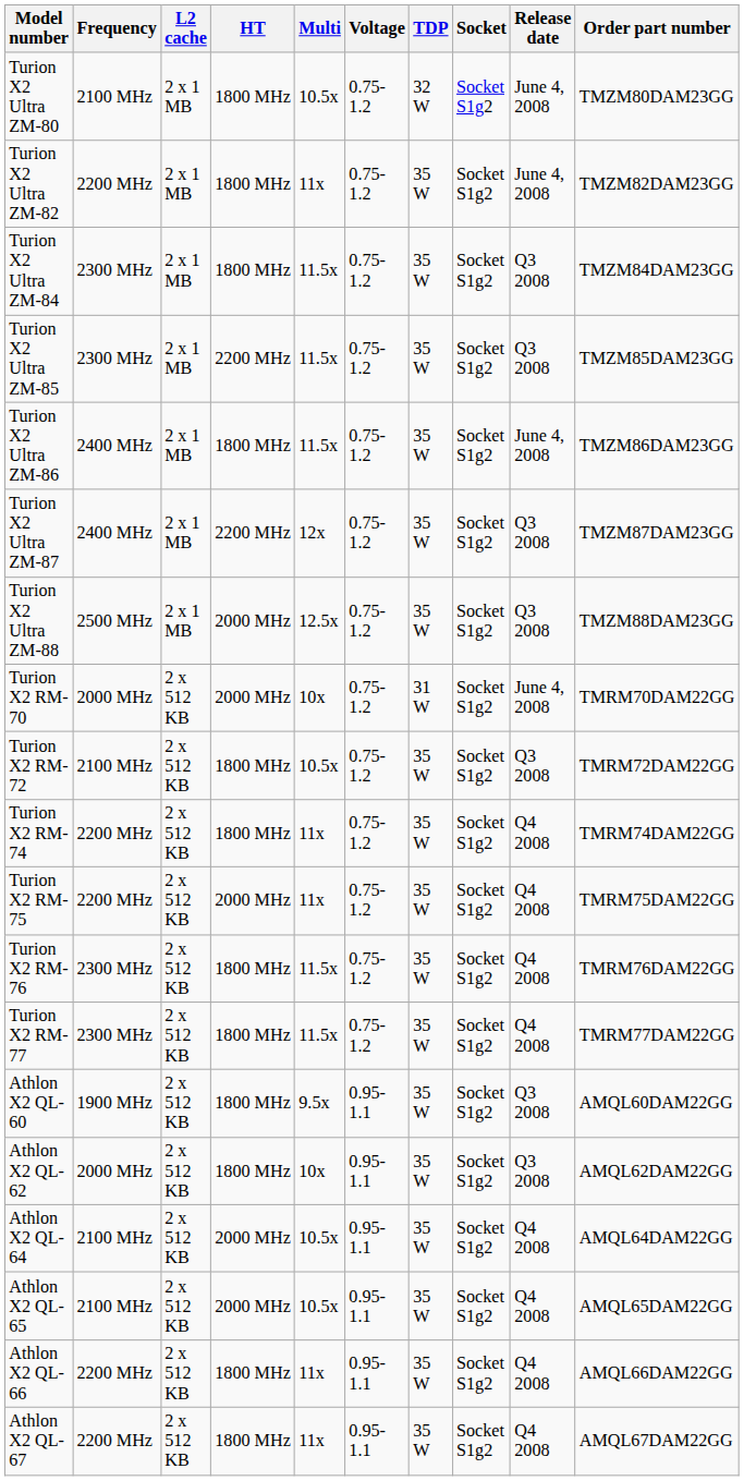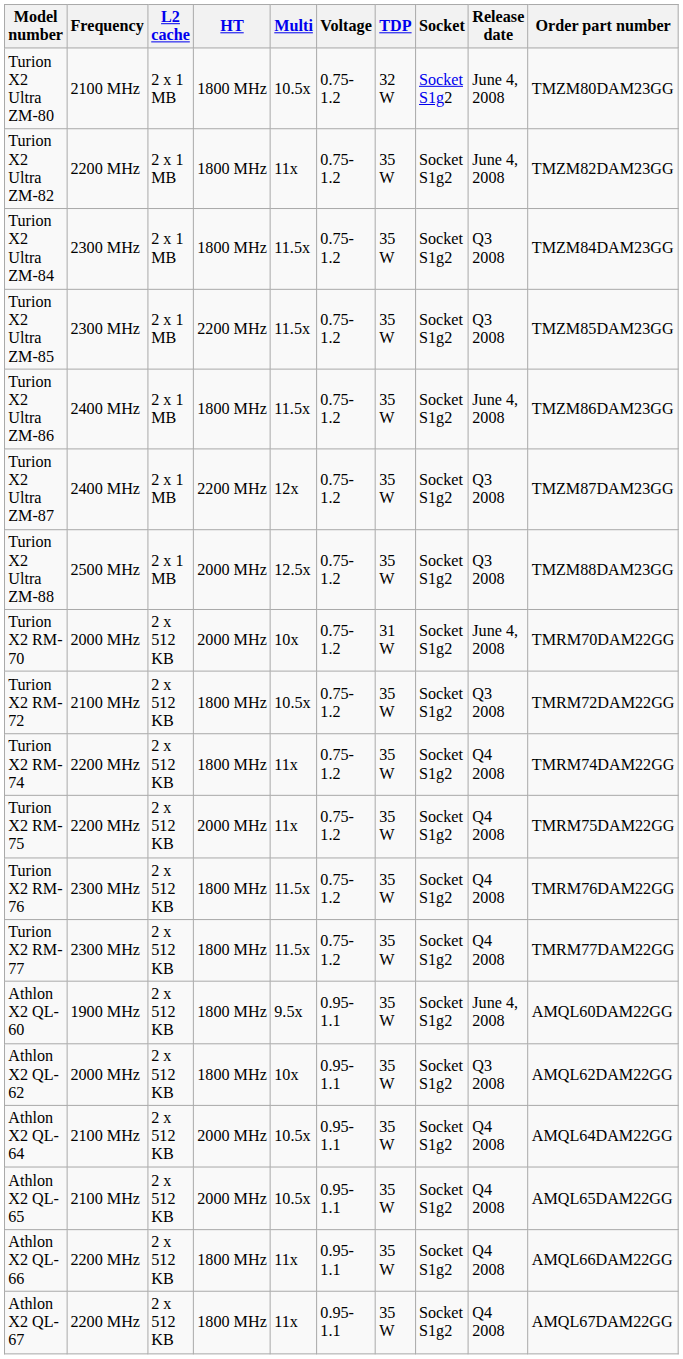 <table class="wikitable">
 <tr>
 <th>Model number</th>
 <th>Frequency</th>
 <th><a href='#'>L2 cache</a></th>
 <th><a href='#'>HT</a></th>
 <th><a href='#'>Multi</a></th>
 <th>Voltage</th>
 <th><a href='#'>TDP</a></th>
 <th>Socket</th>
 <th>Release date</th>
 <th>Order part number</th>
 </tr>
 <tr>
 <td>Turion X2 Ultra ZM-80</td>
 <td>2100 MHz</td>
 <td>2 x 1 MB</td>
 <td>1800 MHz</td>
 <td>10.5x</td>
 <td>0.75-1.2</td>
 <td>32 W</td>
 <td><a href='#'>Socket S1g</a>2</td>
 <td>June 4, 2008</td>
 <td>TMZM80DAM23GG</td>
 </tr>
 <tr>
 <td>Turion X2 Ultra ZM-82</td>
 <td>2200 MHz</td>
 <td>2 x 1 MB</td>
 <td>1800 MHz</td>
 <td>11x</td>
 <td>0.75-1.2</td>
 <td>35 W</td>
 <td>Socket S1g2</td>
 <td>June 4, 2008</td>
 <td>TMZM82DAM23GG</td>
 </tr>
 <tr>
 <td>Turion X2 Ultra ZM-84</td>
 <td>2300 MHz</td>
 <td>2 x 1 MB</td>
 <td>1800 MHz</td>
 <td>11.5x</td>
 <td>0.75-1.2</td>
 <td>35 W</td>
 <td>Socket S1g2</td>
 <td>Q3 2008</td>
 <td>TMZM84DAM23GG</td>
 </tr>
 <tr>
 <td>Turion X2 Ultra ZM-85</td>
 <td>2300 MHz</td>
 <td>2 x 1 MB</td>
 <td>2200 MHz</td>
 <td>11.5x</td>
 <td>0.75-1.2</td>
 <td>35 W</td>
 <td>Socket S1g2</td>
 <td>Q3 2008</td>
 <td>TMZM85DAM23GG</td>
 </tr>
 <tr>
 <td>Turion X2 Ultra ZM-86</td>
 <td>2400 MHz</td>
 <td>2 x 1 MB</td>
 <td>1800 MHz</td>
 <td>11.5x</td>
 <td>0.75-1.2</td>
 <td>35 W</td>
 <td>Socket S1g2</td>
 <td>June 4, 2008</td>
 <td>TMZM86DAM23GG</td>
 </tr>
 <tr>
 <td>Turion X2 Ultra ZM-87</td>
 <td>2400 MHz</td>
 <td>2 x 1 MB</td>
 <td>2200 MHz</td>
 <td>12x</td>
 <td>0.75-1.2</td>
 <td>35 W</td>
 <td>Socket S1g2</td>
 <td>Q3 2008</td>
 <td>TMZM87DAM23GG</td>
 </tr>
 <tr>
 <td>Turion X2 Ultra ZM-88</td>
 <td>2500 MHz</td>
 <td>2 x 1 MB</td>
 <td>2000 MHz</td>
 <td>12.5x</td>
 <td>0.75-1.2</td>
 <td>35 W</td>
 <td>Socket S1g2</td>
 <td>Q3 2008</td>
 <td>TMZM88DAM23GG</td>
 </tr>
 <tr>
 <td>Turion X2 RM-70</td>
 <td>2000 MHz</td>
 <td>2 x 512 KB</td>
 <td>2000 MHz</td>
 <td>10x</td>
 <td>0.75-1.2</td>
 <td>31 W</td>
 <td>Socket S1g2</td>
 <td>June 4, 2008</td>
 <td>TMRM70DAM22GG</td>
 </tr>
 <tr>
 <td>Turion X2 RM-72</td>
 <td>2100 MHz</td>
 <td>2 x 512 KB</td>
 <td>1800 MHz</td>
 <td>10.5x</td>
 <td>0.75-1.2</td>
 <td>35 W</td>
 <td>Socket S1g2</td>
 <td>Q3 2008</td>
 <td>TMRM72DAM22GG</td>
 </tr>
 <tr>
 <td>Turion X2 RM-74</td>
 <td>2200 MHz</td>
 <td>2 x 512 KB</td>
 <td>1800 MHz</td>
 <td>11x</td>
 <td>0.75-1.2</td>
 <td>35 W</td>
 <td>Socket S1g2</td>
 <td>Q4 2008</td>
 <td>TMRM74DAM22GG</td>
 </tr>
 <tr>
 <td>Turion X2 RM-75</td>
 <td>2200 MHz</td>
 <td>2 x 512 KB</td>
 <td>2000 MHz</td>
 <td>11x</td>
 <td>0.75-1.2</td>
 <td>35 W</td>
 <td>Socket S1g2</td>
 <td>Q4 2008</td>
 <td>TMRM75DAM22GG</td>
 </tr>
 <tr>
 <td>Turion X2 RM-76</td>
 <td>2300 MHz</td>
 <td>2 x 512 KB</td>
 <td>1800 MHz</td>
 <td>11.5x</td>
 <td>0.75-1.2</td>
 <td>35 W</td>
 <td>Socket S1g2</td>
 <td>Q4 2008</td>
 <td>TMRM76DAM22GG</td>
 </tr>
 <tr>
 <td>Turion X2 RM-77</td>
 <td>2300 MHz</td>
 <td>2 x 512 KB</td>
 <td>1800 MHz</td>
 <td>11.5x</td>
 <td>0.75-1.2</td>
 <td>35 W</td>
 <td>Socket S1g2</td>
 <td>Q4 2008</td>
 <td>TMRM77DAM22GG</td>
 </tr>
 <tr>
 <td>Athlon X2 QL-60</td>
 <td>1900 MHz</td>
 <td>2 x 512 KB</td>
 <td>1800 MHz</td>
 <td>9.5x</td>
 <td>0.95-1.1</td>
 <td>35 W</td>
 <td>Socket S1g2</td>
-<td>Q3 2008</td>
+<td>June 4, 2008</td>
 <td>AMQL60DAM22GG</td>
 </tr>
 <tr>
 <td>Athlon X2 QL-62</td>
 <td>2000 MHz</td>
 <td>2 x 512 KB</td>
 <td>1800 MHz</td>
 <td>10x</td>
 <td>0.95-1.1</td>
 <td>35 W</td>
 <td>Socket S1g2</td>
 <td>Q3 2008</td>
 <td>AMQL62DAM22GG</td>
 </tr>
 <tr>
 <td>Athlon X2 QL-64</td>
 <td>2100 MHz</td>
 <td>2 x 512 KB</td>
 <td>2000 MHz</td>
 <td>10.5x</td>
 <td>0.95-1.1</td>
 <td>35 W</td>
 <td>Socket S1g2</td>
 <td>Q4 2008</td>
 <td>AMQL64DAM22GG</td>
 </tr>
 <tr>
 <td>Athlon X2 QL-65</td>
 <td>2100 MHz</td>
 <td>2 x 512 KB</td>
 <td>2000 MHz</td>
 <td>10.5x</td>
 <td>0.95-1.1</td>
 <td>35 W</td>
 <td>Socket S1g2</td>
 <td>Q4 2008</td>
 <td>AMQL65DAM22GG</td>
 </tr>
 <tr>
 <td>Athlon X2 QL-66</td>
 <td>2200 MHz</td>
 <td>2 x 512 KB</td>
 <td>1800 MHz</td>
 <td>11x</td>
 <td>0.95-1.1</td>
 <td>35 W</td>
 <td>Socket S1g2</td>
 <td>Q4 2008</td>
 <td>AMQL66DAM22GG</td>
 </tr>
 <tr>
 <td>Athlon X2 QL-67</td>
 <td>2200 MHz</td>
 <td>2 x 512 KB</td>
 <td>1800 MHz</td>
 <td>11x</td>
 <td>0.95-1.1</td>
 <td>35 W</td>
 <td>Socket S1g2</td>
 <td>Q4 2008</td>
 <td>AMQL67DAM22GG</td>
 </tr>
 </table>
